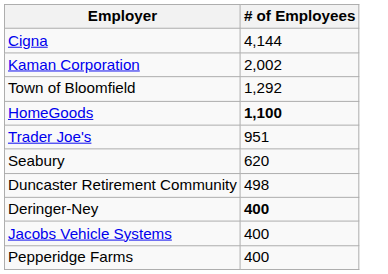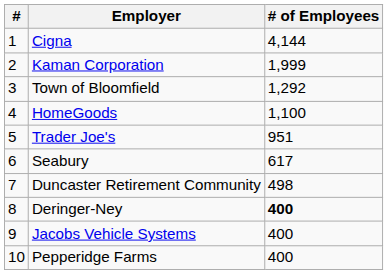 <table class="wikitable" border="1">
 <tr>
+<th>#</th>
 <th>Employer</th>
 <th># of Employees</th>
 </tr>
 <tr>
+<td>1</td>
 <td><a href='#'>Cigna</a></td>
 <td>4,144</td>
 </tr>
 <tr>
+<td>2</td>
 <td><a href='#'>Kaman Corporation</a></td>
-<td>2,002</td>
+<td>1,999</td>
 </tr>
 <tr>
+<td>3</td>
 <td>Town of Bloomfield</td>
 <td>1,292</td>
 </tr>
 <tr>
+<td>4</td>
 <td><a href='#'>HomeGoods</a></td>
-<td><strong>1,100</strong></td>
+<td>1,100</td>
 </tr>
 <tr>
+<td>5</td>
 <td><a href='#'>Trader Joe's</a></td>
 <td>951</td>
 </tr>
 <tr>
+<td>6</td>
 <td>Seabury</td>
-<td>620</td>
+<td>617</td>
 </tr>
 <tr>
+<td>7</td>
 <td>Duncaster Retirement Community</td>
 <td>498</td>
 </tr>
 <tr>
+<td>8</td>
 <td>Deringer-Ney</td>
 <td><strong>400</strong></td>
 </tr>
 <tr>
+<td>9</td>
 <td><a href='#'>Jacobs Vehicle Systems</a></td>
 <td>400</td>
 </tr>
 <tr>
+<td>10</td>
 <td>Pepperidge Farms</td>
 <td>400</td>
 </tr>
 </table>
